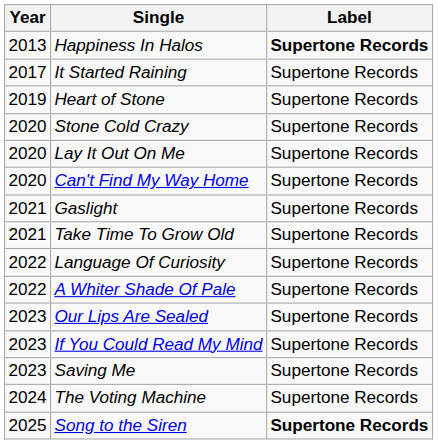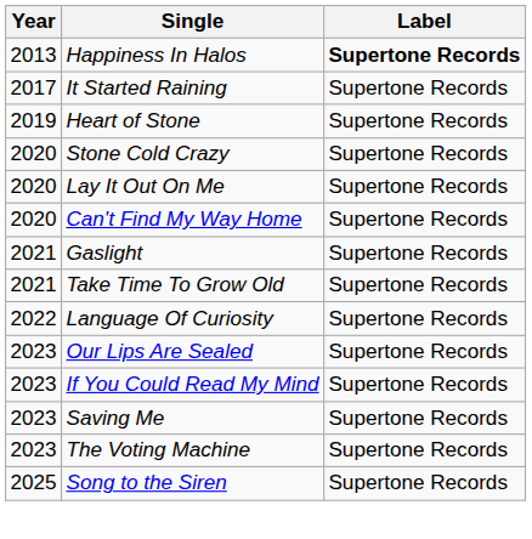 <table class="wikitable">
 <tr>
 <th>Year</th>
 <th>Single</th>
 <th>Label</th>
 </tr>
 <tr>
 <td>2013</td>
 <td><em>Happiness In Halos</em></td>
 <td><strong>Supertone Records</strong></td>
 </tr>
 <tr>
 <td>2017</td>
 <td><em>It Started Raining</em></td>
 <td>Supertone Records</td>
 </tr>
 <tr>
 <td>2019</td>
 <td><em>Heart of Stone</em></td>
 <td>Supertone Records</td>
 </tr>
 <tr>
 <td>2020</td>
 <td><em>Stone Cold Crazy</em></td>
 <td>Supertone Records</td>
 </tr>
 <tr>
 <td>2020</td>
 <td><em>Lay It Out On Me</em></td>
 <td>Supertone Records</td>
 </tr>
 <tr>
 <td>2020</td>
 <td><em><a href='#'>Can't Find My Way Home</a></em></td>
 <td>Supertone Records</td>
 </tr>
 <tr>
 <td>2021</td>
 <td><em>Gaslight</em></td>
 <td>Supertone Records</td>
 </tr>
 <tr>
 <td>2021</td>
 <td><em>Take Time To Grow Old</em></td>
 <td>Supertone Records</td>
 </tr>
 <tr>
 <td>2022</td>
 <td><em>Language Of Curiosity</em></td>
 <td>Supertone Records</td>
 </tr>
 <tr>
-<td>2022</td>
-<td><em><a href='#'>A Whiter Shade Of Pale</a></em></td>
-<td>Supertone Records</td>
-</tr>
-<tr>
 <td>2023</td>
 <td><em><a href='#'>Our Lips Are Sealed</a></em></td>
 <td>Supertone Records</td>
 </tr>
 <tr>
 <td>2023</td>
 <td><em><a href='#'>If You Could Read My Mind</a></em></td>
 <td>Supertone Records</td>
 </tr>
 <tr>
 <td>2023</td>
 <td><em>Saving Me</em></td>
 <td>Supertone Records</td>
 </tr>
 <tr>
-<td>2024</td>
+<td>2023</td>
 <td><em>The Voting Machine</em></td>
 <td>Supertone Records</td>
 </tr>
 <tr>
 <td>2025</td>
 <td><em><a href='#'>Song to the Siren</a></em></td>
-<td><strong>Supertone Records</strong></td>
+<td>Supertone Records</td>
 </tr>
 </table>
